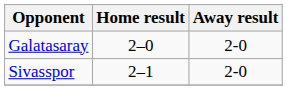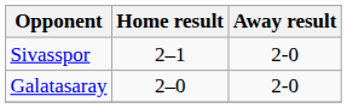 <table class="wikitable">
 <tr>
 <th>Opponent</th>
 <th>Home result</th>
 <th>Away result</th>
 </tr>
 <tr>
+<td><a href='#'>Sivasspor</a></td>
+<td align=center>2–1</td>
+<td align=center>2-0</td>
+</tr>
+<tr>
 <td><a href='#'>Galatasaray</a></td>
 <td align=center>2–0</td>
 <td align=center>2-0</td>
 </tr>
 <tr>
-<td><a href='#'>Sivasspor</a></td>
-<td align=center>2–1</td>
-<td align=center>2-0</td>
-</tr>
-<tr>
 </tr>
 </table>
